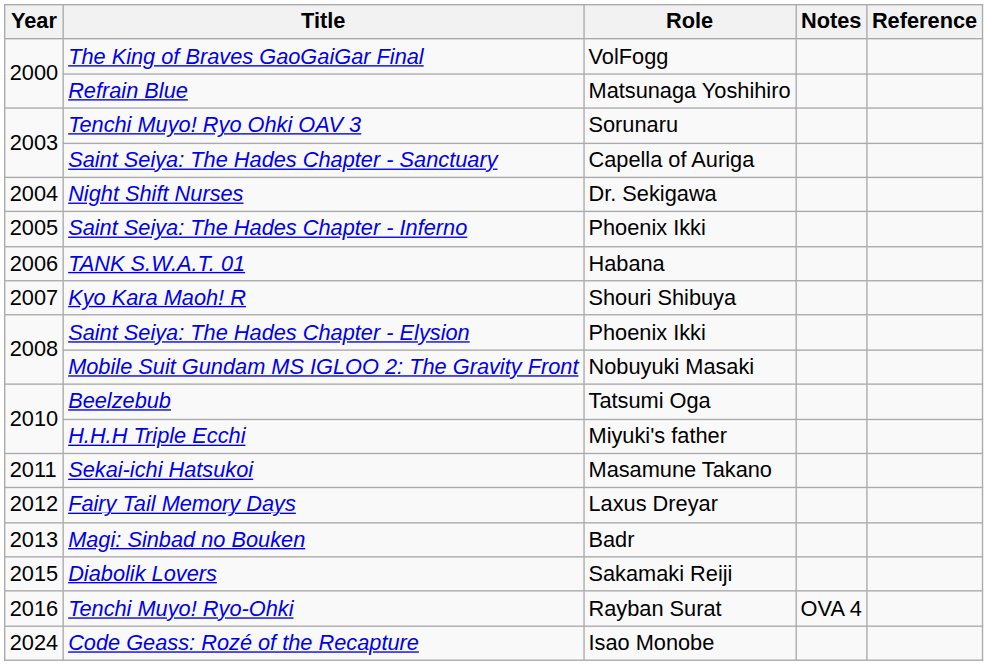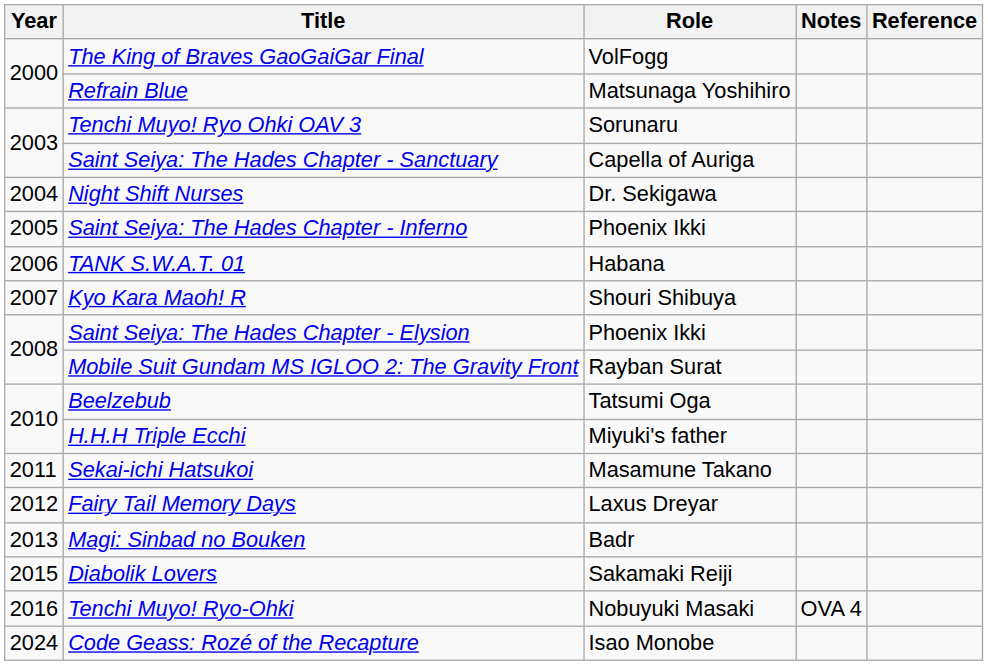 <table class="wikitable">
 <tr>
 <th>Year</th>
 <th>Title</th>
 <th>Role</th>
 <th>Notes</th>
 <th>Reference</th>
 </tr>
 <tr>
 <td rowspan="2">2000</td>
 <td><em><a href='#'>The King of Braves GaoGaiGar Final</a></em></td>
 <td>VolFogg</td>
 <td></td>
 <td></td>
 </tr>
 <tr>
 <td><em><a href='#'>Refrain Blue</a></em></td>
 <td>Matsunaga Yoshihiro</td>
 <td></td>
 <td></td>
 </tr>
 <tr>
 <td rowspan="2">2003</td>
 <td><em><a href='#'>Tenchi Muyo! Ryo Ohki OAV 3</a></em></td>
 <td>Sorunaru</td>
 <td></td>
 <td></td>
 </tr>
 <tr>
 <td><em><a href='#'>Saint Seiya: The Hades Chapter - Sanctuary</a></em></td>
 <td>Capella of Auriga</td>
 <td></td>
 <td></td>
 </tr>
 <tr>
 <td>2004</td>
 <td><em><a href='#'>Night Shift Nurses</a></em></td>
 <td>Dr. Sekigawa</td>
 <td></td>
 <td></td>
 </tr>
 <tr>
 <td>2005</td>
 <td><em><a href='#'>Saint Seiya: The Hades Chapter - Inferno</a></em></td>
 <td>Phoenix Ikki</td>
 <td></td>
 <td></td>
 </tr>
 <tr>
 <td>2006</td>
 <td><em><a href='#'>TANK S.W.A.T. 01</a></em></td>
 <td>Habana</td>
 <td></td>
 <td></td>
 </tr>
 <tr>
 <td>2007</td>
 <td><em><a href='#'>Kyo Kara Maoh! R</a></em></td>
 <td>Shouri Shibuya</td>
 <td></td>
 <td></td>
 </tr>
 <tr>
 <td rowspan="2">2008</td>
 <td><em><a href='#'>Saint Seiya: The Hades Chapter - Elysion</a></em></td>
 <td>Phoenix Ikki</td>
 <td></td>
 <td></td>
 </tr>
 <tr>
 <td><em><a href='#'>Mobile Suit Gundam MS IGLOO 2: The Gravity Front</a></em></td>
-<td>Nobuyuki Masaki</td>
+<td>Rayban Surat</td>
 <td></td>
 <td></td>
 </tr>
 <tr>
 <td rowspan="2">2010</td>
 <td><em><a href='#'>Beelzebub</a></em></td>
 <td>Tatsumi Oga</td>
 <td></td>
 <td></td>
 </tr>
 <tr>
 <td><em><a href='#'>H.H.H Triple Ecchi</a></em></td>
 <td>Miyuki's father</td>
 <td></td>
 <td></td>
 </tr>
 <tr>
 <td>2011</td>
 <td><em><a href='#'>Sekai-ichi Hatsukoi</a></em></td>
 <td>Masamune Takano</td>
 <td></td>
 <td></td>
 </tr>
 <tr>
 <td>2012</td>
 <td><em><a href='#'>Fairy Tail Memory Days</a></em></td>
 <td>Laxus Dreyar</td>
 <td></td>
 <td></td>
 </tr>
 <tr>
 <td>2013</td>
 <td><em><a href='#'>Magi: Sinbad no Bouken</a></em></td>
 <td>Badr</td>
 <td></td>
 <td></td>
 </tr>
 <tr>
 <td>2015</td>
 <td><em><a href='#'>Diabolik Lovers</a></em></td>
 <td>Sakamaki Reiji</td>
 <td></td>
 <td></td>
 </tr>
 <tr>
 <td>2016</td>
 <td><em><a href='#'>Tenchi Muyo! Ryo-Ohki</a></em></td>
-<td>Rayban Surat</td>
+<td>Nobuyuki Masaki</td>
 <td>OVA 4</td>
 <td></td>
 </tr>
 <tr>
 <td>2024</td>
 <td><em><a href='#'>Code Geass: Rozé of the Recapture</a></em></td>
 <td>Isao Monobe</td>
 <td></td>
 <td></td>
 </tr>
 </table>
